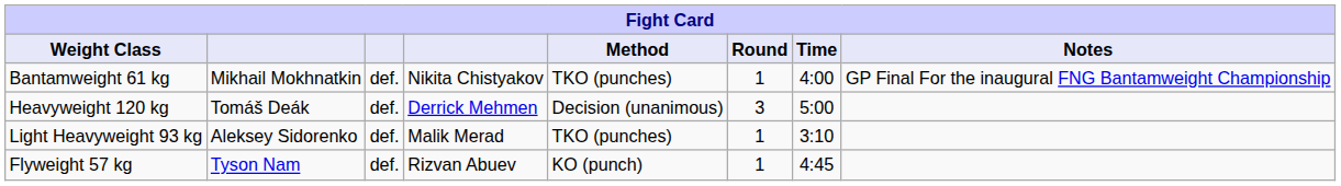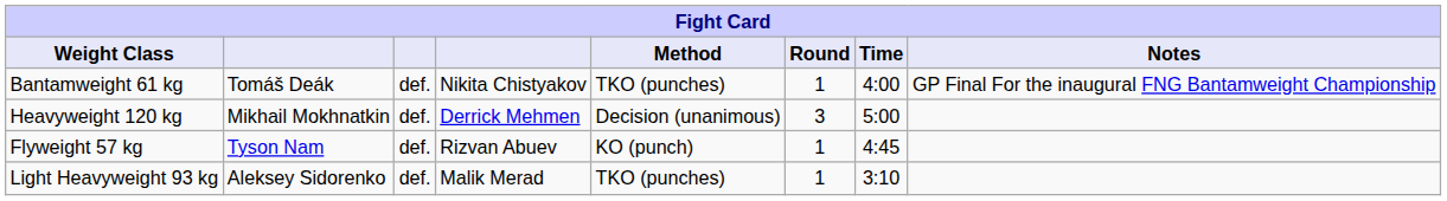 <table class="wikitable" style="font-size: 80%;">
 <tr>
 <th colspan="8" style="background-color: #ccf; color: #000080; text-align: center;"><strong>Fight Card</strong></th>
 </tr>
 <tr>
 <th colspan="1" style="background-color: #E6E8FA; color: #000000; text-align: center;">Weight Class</th>
 <th colspan="1" style="background-color: #E6E8FA; color: #000000; text-align: center;"></th>
 <th colspan="1" style="background-color: #E6E8FA; color: #000000; text-align: center;"></th>
 <th colspan="1" style="background-color: #E6E8FA; color: #000000; text-align: center;"></th>
 <th colspan="1" style="background-color: #E6E8FA; color: #000000; text-align: center;">Method</th>
 <th colspan="1" style="background-color: #E6E8FA; color: #000000; text-align: center;">Round</th>
 <th colspan="1" style="background-color: #E6E8FA; color: #000000; text-align: center;">Time</th>
 <th colspan="1" style="background-color: #E6E8FA; color: #000000; text-align: center;">Notes</th>
 </tr>
 <tr>
 <td>Bantamweight 61 kg</td>
-<td> Mikhail Mokhnatkin</td>
+<td> Tomáš Deák</td>
 <td>def.</td>
 <td> Nikita Chistyakov</td>
 <td>TKO (punches)</td>
 <td align=center>1</td>
 <td align=center>4:00</td>
 <td>GP Final For the inaugural <a href='#'>FNG Bantamweight Championship</a></td>
 </tr>
 <tr>
 <td>Heavyweight 120 kg</td>
-<td> Tomáš Deák</td>
+<td> Mikhail Mokhnatkin</td>
 <td>def.</td>
 <td> <a href='#'>Derrick Mehmen</a></td>
 <td>Decision (unanimous)</td>
 <td align=center>3</td>
 <td align=center>5:00</td>
+<td></td>
+</tr>
+<tr>
+<td>Flyweight 57 kg</td>
+<td> <a href='#'>Tyson Nam</a></td>
+<td>def.</td>
+<td> Rizvan Abuev</td>
+<td>KO (punch)</td>
+<td align=center>1</td>
+<td align=center>4:45</td>
 <td></td>
 </tr>
 <tr>
 <td>Light Heavyweight 93 kg</td>
 <td> Aleksey Sidorenko</td>
 <td>def.</td>
 <td> Malik Merad</td>
 <td>TKO (punches)</td>
 <td align=center>1</td>
 <td align=center>3:10</td>
 <td></td>
 </tr>
-<tr>
-<td>Flyweight 57 kg</td>
-<td> <a href='#'>Tyson Nam</a></td>
-<td>def.</td>
-<td> Rizvan Abuev</td>
-<td>KO (punch)</td>
-<td align=center>1</td>
-<td align=center>4:45</td>
-<td></td>
-</tr>
 </table>
